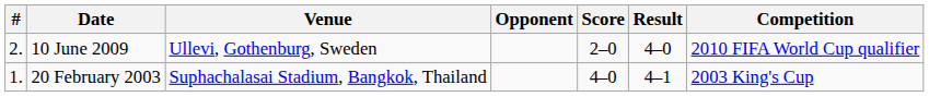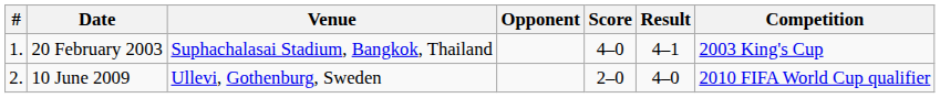 <table class="wikitable sortable">
 <tr>
 <th>#</th>
 <th>Date</th>
 <th>Venue</th>
 <th>Opponent</th>
 <th>Score</th>
 <th>Result</th>
 <th>Competition</th>
 </tr>
 <tr>
+<td>1.</td>
+<td>20 February 2003</td>
+<td><a href='#'>Suphachalasai Stadium</a>, <a href='#'>Bangkok</a>, Thailand</td>
+<td></td>
+<td align="center">4–0</td>
+<td align="center">4–1</td>
+<td><a href='#'>2003 King's Cup</a></td>
+</tr>
+<tr>
 <td>2.</td>
 <td>10 June 2009</td>
 <td><a href='#'>Ullevi</a>, <a href='#'>Gothenburg</a>, Sweden</td>
 <td></td>
 <td align="center">2–0</td>
 <td align="center">4–0</td>
 <td><a href='#'>2010 FIFA World Cup qualifier</a></td>
 </tr>
-<tr>
-<td>1.</td>
-<td>20 February 2003</td>
-<td><a href='#'>Suphachalasai Stadium</a>, <a href='#'>Bangkok</a>, Thailand</td>
-<td></td>
-<td align="center">4–0</td>
-<td align="center">4–1</td>
-<td><a href='#'>2003 King's Cup</a></td>
-</tr>
 </table>
